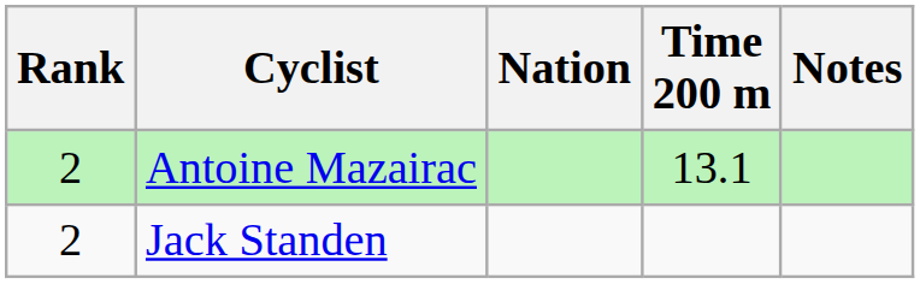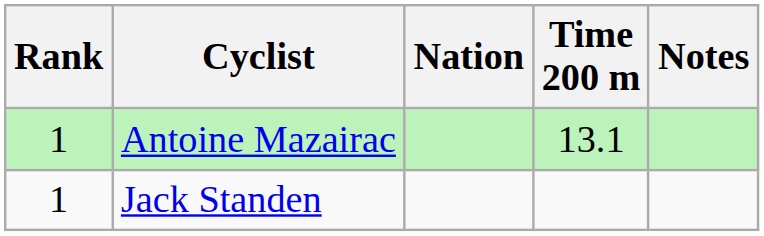 <table class="wikitable sortable" style="text-align:center;">
 <tr>
 <th>Rank</th>
 <th>Cyclist</th>
 <th>Nation</th>
 <th>Time<br>200 m</th>
 <th>Notes</th>
 </tr>
 <tr bgcolor=bbf3bb>
-<td>2</td>
+<td>1</td>
 <td align=left><a href='#'>Antoine Mazairac</a></td>
 <td align=left></td>
 <td>13.1</td>
 <td></td>
 </tr>
 <tr>
-<td>2</td>
+<td>1</td>
 <td align=left><a href='#'>Jack Standen</a></td>
 <td align=left></td>
 <td></td>
 <td></td>
 </tr>
 </table>
